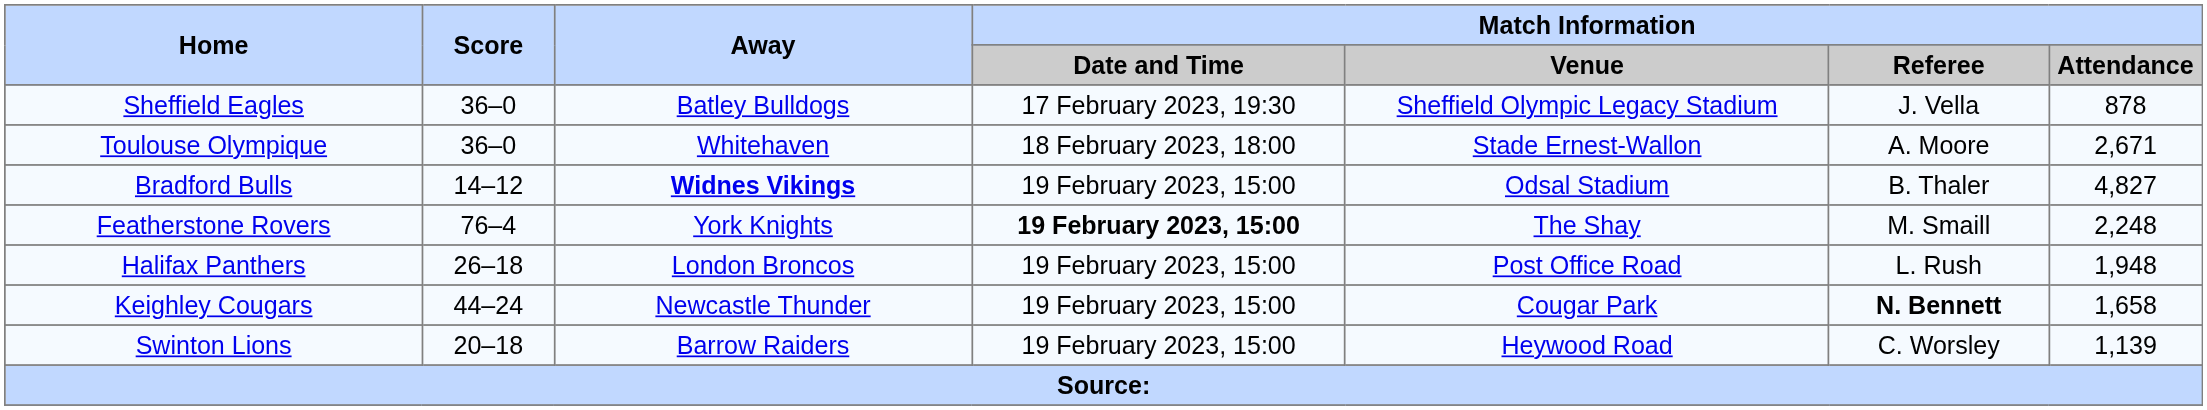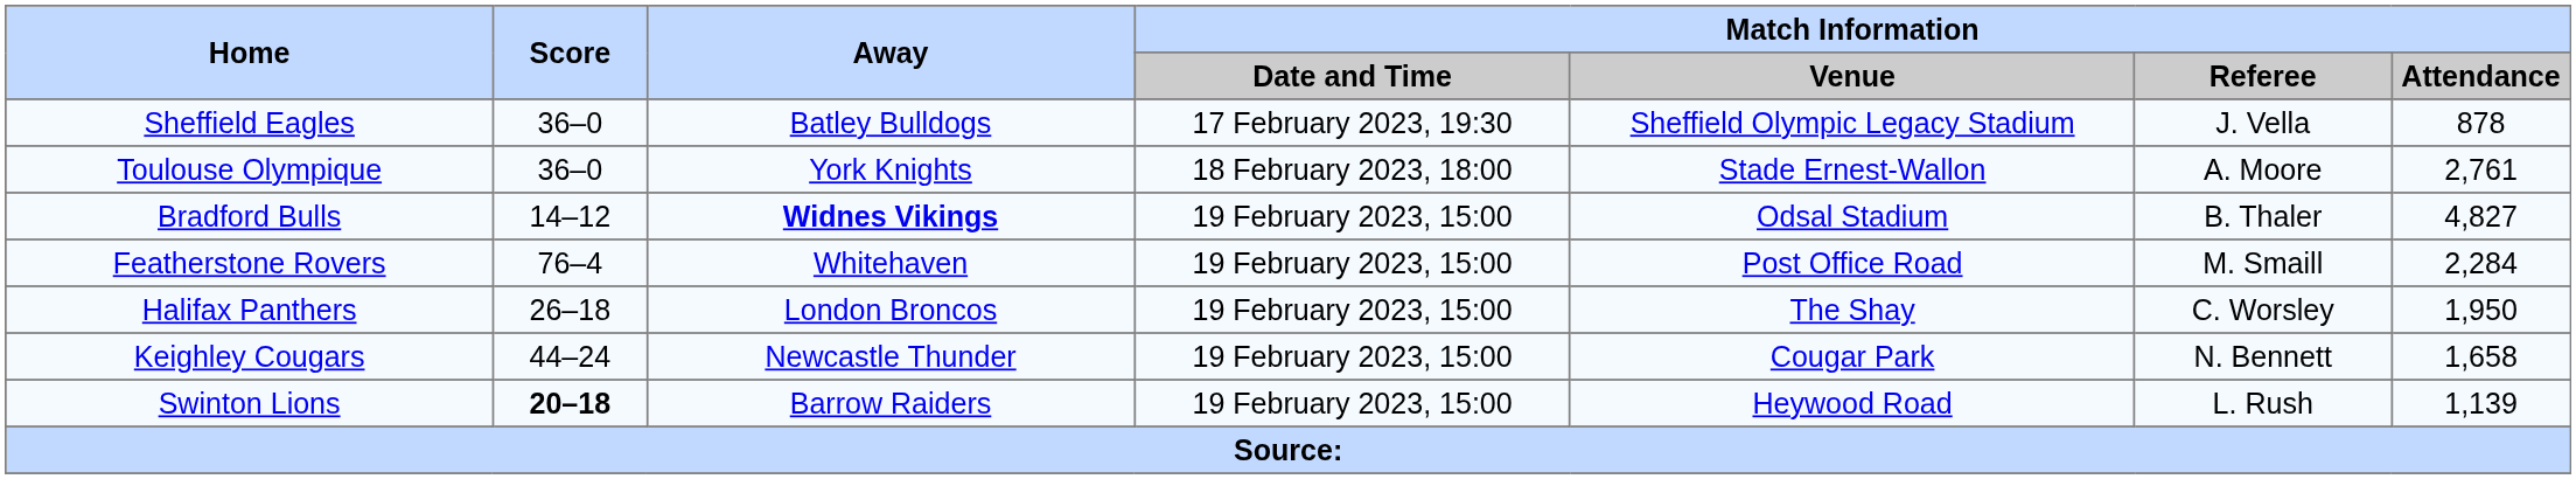 <table border=1 style="border-collapse:collapse; font-size:90%; text-align:center;" cellpadding=3 cellspacing=0 width=100%>
 <tr bgcolor=#C1D8FF>
 <th scope="col" rowspan=2 width=19%>Home</th>
 <th scope="col" rowspan=2 width=6%>Score</th>
 <th scope="col" rowspan=2 width=19%>Away</th>
 <th colspan=6>Match Information</th>
 </tr>
 <tr bgcolor=#CCCCCC>
 <th scope="col" width=17%>Date and Time</th>
 <th scope="col" width=22%>Venue</th>
 <th scope="col" width=10%>Referee</th>
 <th scope="col" width=7%>Attendance</th>
 </tr>
 <tr bgcolor=#F5FAFF>
 <td> <a href='#'>Sheffield Eagles</a></td>
 <td>36–0</td>
 <td> <a href='#'>Batley Bulldogs</a></td>
 <td>17 February 2023, 19:30</td>
 <td><a href='#'>Sheffield Olympic Legacy Stadium</a></td>
 <td>J. Vella</td>
 <td>878</td>
 </tr>
 <tr bgcolor=#F5FAFF>
 <td> <a href='#'>Toulouse Olympique</a></td>
 <td>36–0</td>
-<td> <a href='#'>Whitehaven</a></td>
+<td> <a href='#'>York Knights</a></td>
 <td>18 February 2023, 18:00</td>
 <td><a href='#'>Stade Ernest-Wallon</a></td>
 <td>A. Moore</td>
-<td>2,671</td>
+<td>2,761</td>
 </tr>
 <tr bgcolor=#F5FAFF>
 <td> <a href='#'>Bradford Bulls</a></td>
 <td>14–12</td>
 <td><strong> <a href='#'>Widnes Vikings</a></strong></td>
 <td>19 February 2023, 15:00</td>
 <td><a href='#'>Odsal Stadium</a></td>
 <td>B. Thaler</td>
 <td>4,827</td>
 </tr>
 <tr bgcolor=#F5FAFF>
 <td> <a href='#'>Featherstone Rovers</a></td>
 <td>76–4</td>
-<td> <a href='#'>York Knights</a></td>
-<td><strong>19 February 2023, 15:00</strong></td>
-<td><a href='#'>The Shay</a></td>
+<td> <a href='#'>Whitehaven</a></td>
+<td>19 February 2023, 15:00</td>
+<td><a href='#'>Post Office Road</a></td>
 <td>M. Smaill</td>
-<td>2,248</td>
+<td>2,284</td>
 </tr>
 <tr bgcolor=#F5FAFF>
 <td> <a href='#'>Halifax Panthers</a></td>
 <td>26–18</td>
 <td> <a href='#'>London Broncos</a></td>
 <td>19 February 2023, 15:00</td>
-<td><a href='#'>Post Office Road</a></td>
-<td>L. Rush</td>
-<td>1,948</td>
+<td><a href='#'>The Shay</a></td>
+<td>C. Worsley</td>
+<td>1,950</td>
 </tr>
 <tr bgcolor=#F5FAFF>
 <td> <a href='#'>Keighley Cougars</a></td>
 <td>44–24</td>
 <td> <a href='#'>Newcastle Thunder</a></td>
 <td>19 February 2023, 15:00</td>
 <td><a href='#'>Cougar Park</a></td>
-<td><strong>N. Bennett</strong></td>
+<td>N. Bennett</td>
 <td>1,658</td>
 </tr>
 <tr bgcolor=#F5FAFF>
 <td> <a href='#'>Swinton Lions</a></td>
-<td>20–18</td>
+<td><strong>20–18</strong></td>
 <td> <a href='#'>Barrow Raiders</a></td>
 <td>19 February 2023, 15:00</td>
 <td><a href='#'>Heywood Road</a></td>
-<td>C. Worsley</td>
+<td>L. Rush</td>
 <td>1,139</td>
 </tr>
 <tr style="background:#c1d8ff;">
 <th colspan=7>Source:</th>
 </tr>
 </table>
